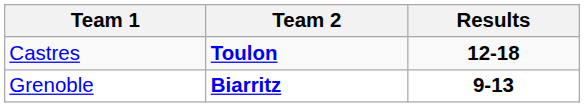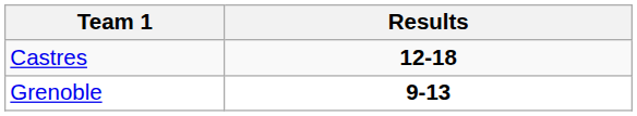 <table class="wikitable" width=450>
 <tr>
 <th>Team 1</th>
-<th>Team 2</th>
 <th>Results</th>
 </tr>
 <tr>
 <td width=150><a href='#'>Castres</a></td>
-<td width=150><strong><a href='#'>Toulon</a></strong></td>
 <td align="center"><strong>12-18</strong></td>
 </tr>
 <tr bgcolor="white">
 <td><a href='#'>Grenoble</a></td>
-<td><strong><a href='#'>Biarritz</a> </strong></td>
 <td align="center"><strong>9-13</strong></td>
 </tr>
 </table>
